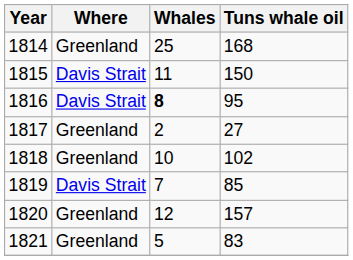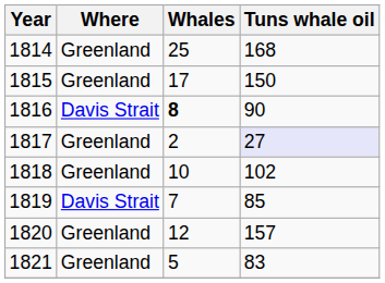 <table class="sortable wikitable">
 <tr>
 <th>Year</th>
 <th>Where</th>
 <th>Whales</th>
 <th>Tuns whale oil</th>
 </tr>
 <tr>
 <td>1814</td>
 <td>Greenland</td>
 <td>25</td>
 <td>168</td>
 </tr>
 <tr>
 <td>1815</td>
-<td><a href='#'>Davis Strait</a></td>
-<td>11</td>
+<td>Greenland</td>
+<td>17</td>
 <td>150</td>
 </tr>
 <tr>
 <td>1816</td>
 <td><a href='#'>Davis Strait</a></td>
 <td><strong>8</strong></td>
-<td>95</td>
+<td>90</td>
 </tr>
 <tr>
 <td>1817</td>
 <td>Greenland</td>
 <td>2</td>
-<td>27</td>
+<td style="background: lavender;">27</td>
 </tr>
 <tr>
 <td>1818</td>
 <td>Greenland</td>
 <td>10</td>
 <td>102</td>
 </tr>
 <tr>
 <td>1819</td>
 <td><a href='#'>Davis Strait</a></td>
 <td>7</td>
 <td>85</td>
 </tr>
 <tr>
 <td>1820</td>
 <td>Greenland</td>
 <td>12</td>
 <td>157</td>
 </tr>
 <tr>
 <td>1821</td>
 <td>Greenland</td>
 <td>5</td>
 <td>83</td>
 </tr>
 <tr>
 </tr>
 </table>
